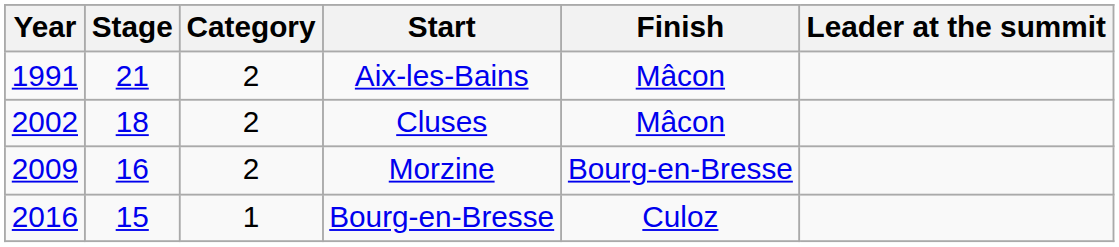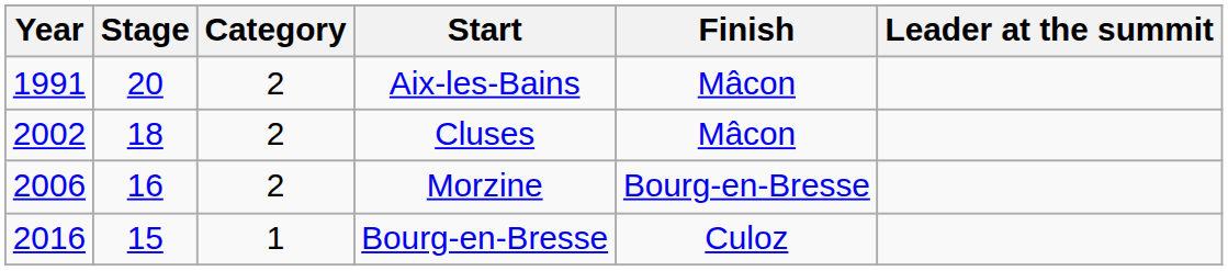 <table class="wikitable" style="text-align: center;">
 <tr>
 <th>Year</th>
 <th>Stage</th>
 <th>Category</th>
 <th>Start</th>
 <th>Finish</th>
 <th>Leader at the summit</th>
 </tr>
 <tr>
 <td><a href='#'>1991</a></td>
-<td><a href='#'>21</a></td>
+<td><a href='#'>20</a></td>
 <td>2</td>
 <td><a href='#'>Aix-les-Bains</a></td>
 <td><a href='#'>Mâcon</a></td>
 <td></td>
 </tr>
 <tr>
 <td><a href='#'>2002</a></td>
 <td><a href='#'>18</a></td>
 <td>2</td>
 <td><a href='#'>Cluses</a></td>
 <td><a href='#'>Mâcon</a></td>
 <td></td>
 </tr>
 <tr>
-<td><a href='#'>2009</a></td>
+<td><a href='#'>2006</a></td>
 <td><a href='#'>16</a></td>
 <td>2</td>
 <td><a href='#'>Morzine</a></td>
 <td><a href='#'>Bourg-en-Bresse</a></td>
 <td></td>
 </tr>
 <tr>
 <td><a href='#'>2016</a></td>
 <td><a href='#'>15</a></td>
 <td>1</td>
 <td><a href='#'>Bourg-en-Bresse</a></td>
 <td><a href='#'>Culoz</a></td>
 <td></td>
 </tr>
 </table>
